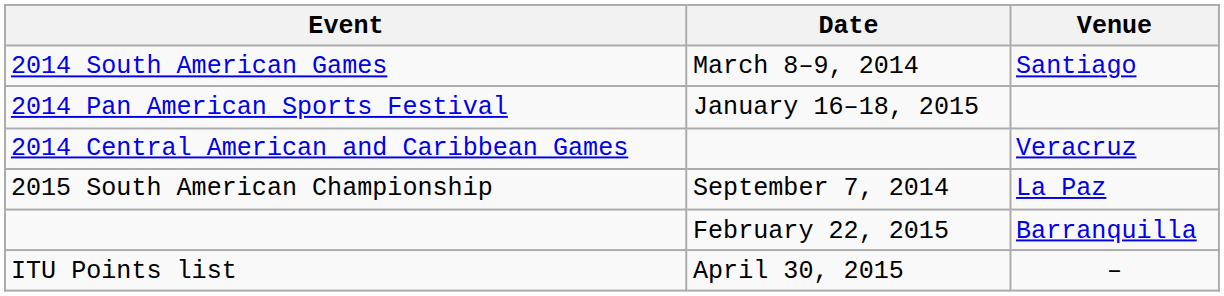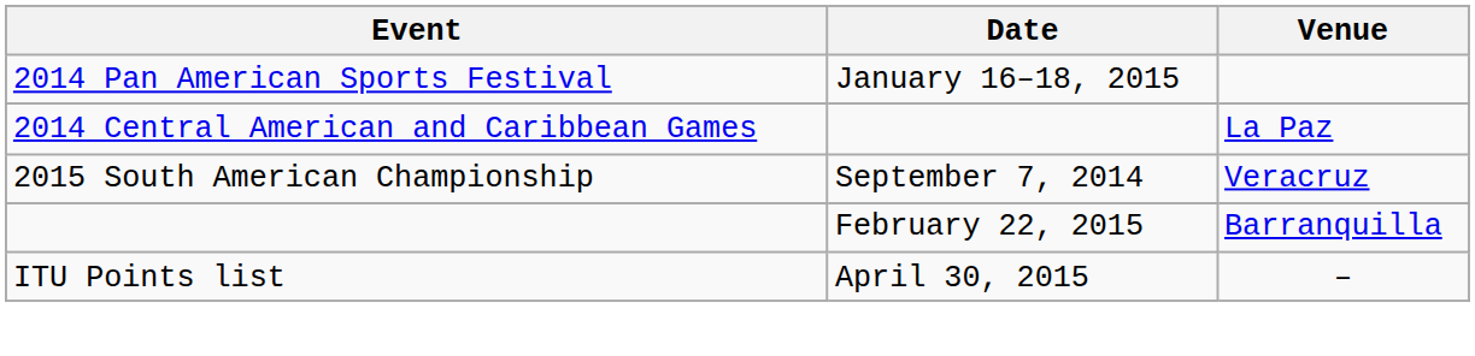 <table class="wikitable" width=630>
 <tr>
 <th>Event</th>
 <th>Date</th>
 <th>Venue</th>
-</tr>
-<tr>
-<td><a href='#'>2014 South American Games</a></td>
-<td>March 8–9, 2014</td>
-<td> <a href='#'>Santiago</a></td>
 </tr>
 <tr>
 <td><a href='#'>2014 Pan American Sports Festival</a></td>
 <td>January 16–18, 2015</td>
 <td></td>
 </tr>
 <tr>
 <td><a href='#'>2014 Central American and Caribbean Games</a></td>
 <td></td>
-<td> <a href='#'>Veracruz</a></td>
+<td> <a href='#'>La Paz</a></td>
 </tr>
 <tr>
 <td>2015 South American Championship</td>
 <td>September 7, 2014</td>
-<td> <a href='#'>La Paz</a></td>
+<td> <a href='#'>Veracruz</a></td>
 </tr>
 <tr>
 <td></td>
 <td>February 22, 2015</td>
 <td> <a href='#'>Barranquilla</a></td>
 </tr>
 <tr>
 <td>ITU Points list</td>
 <td>April 30, 2015</td>
 <td align=center>–</td>
 </tr>
 </table>
